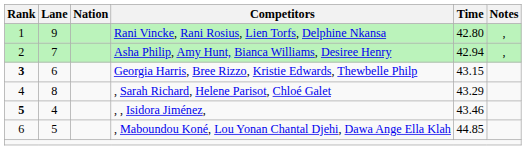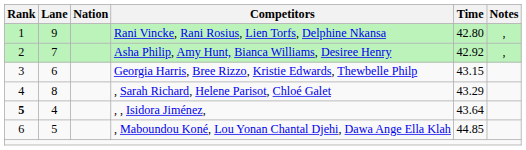 <table class="wikitable sortable" style="text-align:center">
 <tr>
 <th scope="col" style="width: 10px;">Rank</th>
 <th scope="col" style="width: 10px;">Lane</th>
 <th scope="col">Nation</th>
 <th scope="col">Competitors</th>
 <th scope="col">Time</th>
 <th scope="col">Notes</th>
 </tr>
 <tr bgcolor="#bbf3bb">
 <td>1</td>
 <td>9</td>
 <td align="left"></td>
 <td align="left"><a href='#'>Rani Vincke</a>, <a href='#'>Rani Rosius</a>, <a href='#'>Lien Torfs</a>, <a href='#'>Delphine Nkansa</a></td>
 <td>42.80</td>
 <td>, </td>
 </tr>
 <tr bgcolor="#bbf3bb">
 <td>2</td>
 <td>7</td>
 <td align="left"></td>
 <td align="left"><a href='#'>Asha Philip</a>, <a href='#'>Amy Hunt,</a> <a href='#'>Bianca Williams</a>, <a href='#'>Desiree Henry</a></td>
-<td>42.94</td>
+<td>42.92</td>
 <td>, </td>
 </tr>
 <tr>
-<td><strong>3</strong></td>
+<td>3</td>
 <td>6</td>
 <td align="left"></td>
 <td align="left"><a href='#'>Georgia Harris</a>, <a href='#'>Bree Rizzo</a>, <a href='#'>Kristie Edwards</a>, <a href='#'>Thewbelle Philp</a></td>
 <td>43.15</td>
 <td></td>
 </tr>
 <tr>
 <td>4</td>
 <td>8</td>
 <td align="left"></td>
 <td align="left">, <a href='#'>Sarah Richard</a>, <a href='#'>Helene Parisot</a>, <a href='#'>Chloé Galet</a></td>
 <td>43.29</td>
 <td></td>
 </tr>
 <tr>
 <td><strong>5</strong></td>
 <td>4</td>
 <td align="left"></td>
 <td align="left">, , <a href='#'>Isidora Jiménez</a>, </td>
-<td>43.46</td>
+<td>43.64</td>
 <td><strong></strong></td>
 </tr>
 <tr>
 <td>6</td>
 <td>5</td>
 <td align="left"></td>
 <td align="left">, <a href='#'>Maboundou Koné</a>, <a href='#'>Lou Yonan Chantal Djehi</a>, <a href='#'>Dawa Ange Ella Klah</a></td>
 <td>44.85</td>
 <td></td>
 </tr>
 <tr class="sortbottom">
 <td colspan="6"></td>
 </tr>
 </table>
